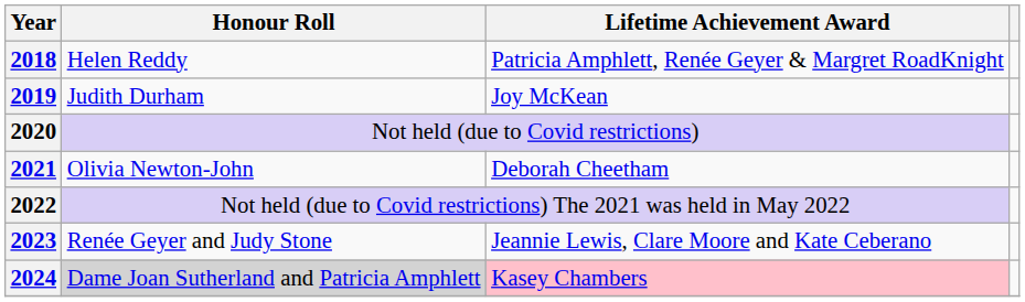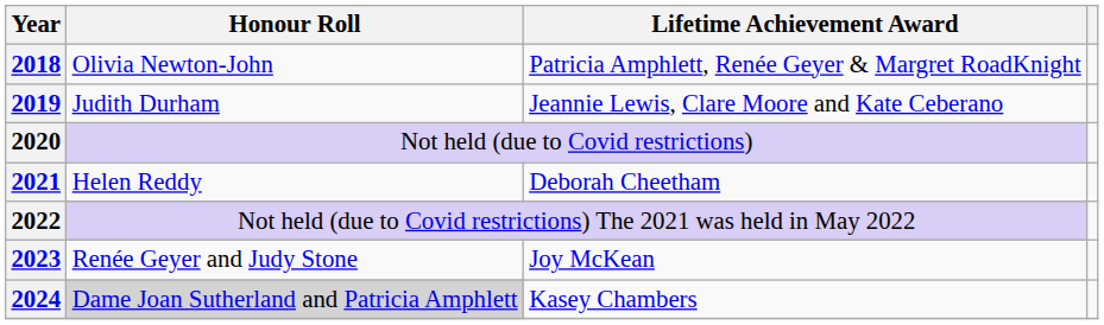 <table class="wikitable">
 <tr>
 <th>Year</th>
 <th>Honour Roll</th>
 <th>Lifetime Achievement Award</th>
 <th></th>
 </tr>
 <tr>
 <th scope="row"><a href='#'>2018</a></th>
-<td><a href='#'>Helen Reddy</a></td>
+<td><a href='#'>Olivia Newton-John</a></td>
 <td><a href='#'>Patricia Amphlett</a>, <a href='#'>Renée Geyer</a> & <a href='#'>Margret RoadKnight</a></td>
 <td></td>
 </tr>
 <tr>
 <th scope="row"><a href='#'>2019</a></th>
 <td><a href='#'>Judith Durham</a></td>
-<td><a href='#'>Joy McKean</a></td>
+<td><a href='#'>Jeannie Lewis</a>, <a href='#'>Clare Moore</a> and <a href='#'>Kate Ceberano</a></td>
 <td></td>
 </tr>
 <tr>
 <th scope="row">2020</th>
 <td colspan=2 style=background:#d8cef6 align=center>Not held (due to <a href='#'>Covid restrictions</a>)</td>
 <td></td>
 </tr>
 <tr>
 <th scope="row"><a href='#'>2021</a></th>
-<td><a href='#'>Olivia Newton-John</a></td>
+<td><a href='#'>Helen Reddy</a></td>
 <td><a href='#'>Deborah Cheetham</a></td>
 <td></td>
 </tr>
 <tr>
 <th scope="row">2022</th>
 <td colspan=2 style=background:#d8cef6 align=center>Not held (due to <a href='#'>Covid restrictions</a>) The 2021 was held in May 2022</td>
 <td></td>
 </tr>
 <tr>
 <th scope="row"><a href='#'>2023</a></th>
 <td><a href='#'>Renée Geyer</a> and <a href='#'>Judy Stone</a></td>
-<td><a href='#'>Jeannie Lewis</a>, <a href='#'>Clare Moore</a> and <a href='#'>Kate Ceberano</a></td>
+<td><a href='#'>Joy McKean</a></td>
 <td></td>
 </tr>
 <tr>
 <th scope="row"><a href='#'>2024</a></th>
 <td style="background: lightgrey;"><a href='#'>Dame Joan Sutherland</a> and <a href='#'>Patricia Amphlett</a></td>
-<td style="background: pink;"><a href='#'>Kasey Chambers</a></td>
+<td><a href='#'>Kasey Chambers</a></td>
 <td></td>
 </tr>
 <tr>
 </tr>
 </table>
